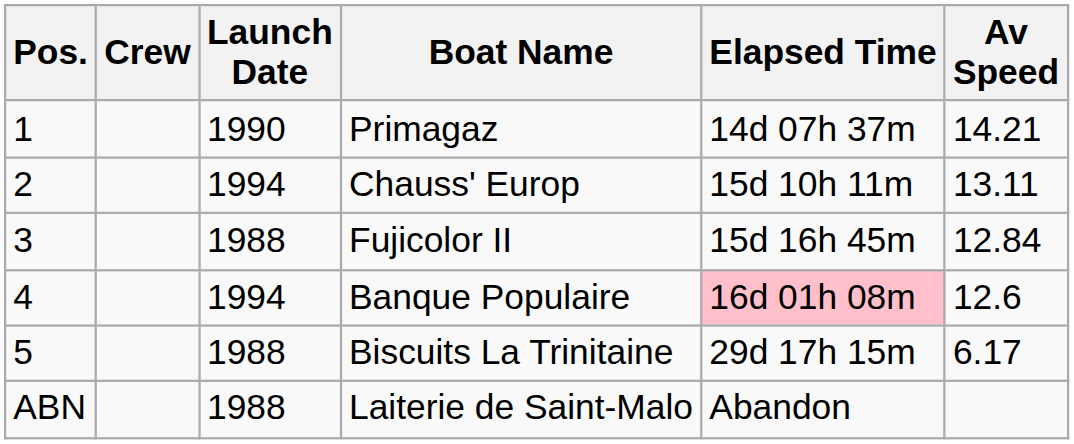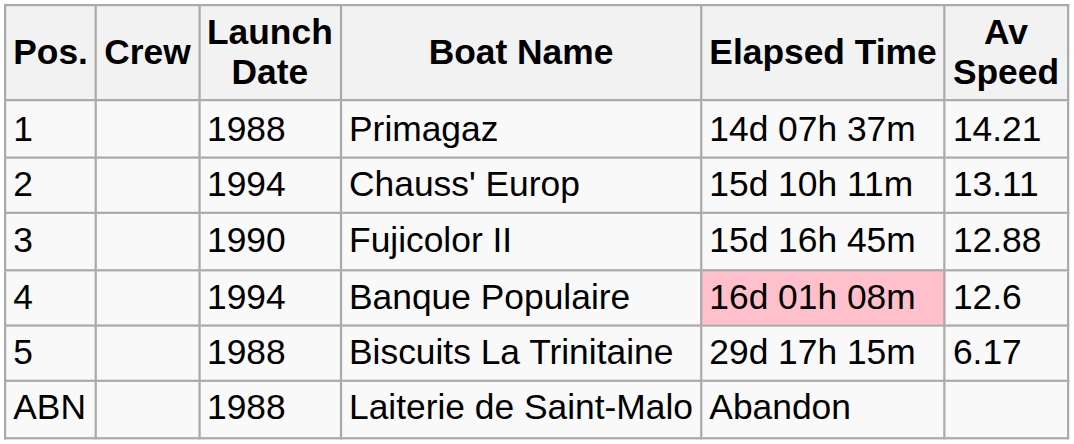 <table class="wikitable sortable">
 <tr>
 <th>Pos.</th>
 <th>Crew</th>
 <th>Launch<br>Date</th>
 <th>Boat Name</th>
 <th>Elapsed Time</th>
 <th>Av<br>Speed</th>
 </tr>
 <tr>
 <td>1</td>
 <td><br></td>
-<td>1990</td>
+<td>1988</td>
 <td>Primagaz</td>
 <td>14d 07h 37m</td>
 <td>14.21</td>
 </tr>
 <tr>
 <td>2</td>
 <td><br></td>
 <td>1994</td>
 <td>Chauss' Europ</td>
 <td>15d 10h 11m</td>
 <td>13.11</td>
 </tr>
 <tr>
 <td>3</td>
 <td><br></td>
-<td>1988</td>
+<td>1990</td>
 <td>Fujicolor II</td>
 <td>15d 16h 45m</td>
-<td>12.84</td>
+<td>12.88</td>
 </tr>
 <tr>
 <td>4</td>
 <td><br></td>
 <td>1994</td>
 <td>Banque Populaire</td>
 <td style="background: pink;">16d 01h 08m</td>
 <td>12.6</td>
 </tr>
 <tr>
 <td>5</td>
 <td><br></td>
 <td>1988</td>
 <td>Biscuits La Trinitaine</td>
 <td>29d 17h 15m</td>
 <td>6.17</td>
 </tr>
 <tr>
 <td>ABN</td>
 <td><br></td>
 <td>1988</td>
 <td>Laiterie de Saint-Malo</td>
 <td>Abandon</td>
 <td></td>
 </tr>
 </table>
